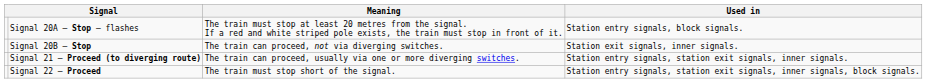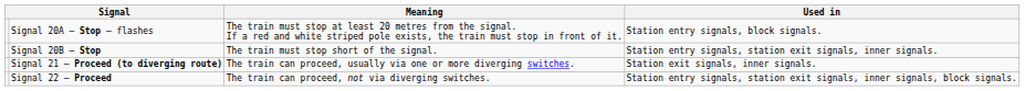 <table class="wikitable">
 <tr>
 <th colspan="2">Signal</th>
 <th>Meaning</th>
 <th>Used in</th>
 </tr>
 <tr>
 <td></td>
 <td>Signal 20A – <strong>Stop</strong> – flashes</td>
 <td>The train must stop at least 20 metres from the signal.<br>If a red and white striped pole exists, the train must stop in front of it.</td>
 <td>Station entry signals, block signals.</td>
 </tr>
 <tr>
 <td> </td>
 <td>Signal 20B – <strong>Stop</strong></td>
-<td>The train can proceed, <em>not</em> via diverging switches.</td>
-<td>Station exit signals, inner signals.</td>
+<td>The train must stop short of the signal.</td>
+<td>Station entry signals, station exit signals, inner signals.</td>
 </tr>
 <tr>
 <td> </td>
 <td>Signal 21 – <strong>Proceed (to diverging route)</strong></td>
 <td>The train can proceed, usually via one or more diverging <a href='#'>switches</a>.</td>
-<td>Station entry signals, station exit signals, inner signals.</td>
+<td>Station exit signals, inner signals.</td>
 </tr>
 <tr>
 <td></td>
 <td>Signal 22 – <strong>Proceed</strong></td>
-<td>The train must stop short of the signal.</td>
+<td>The train can proceed, <em>not</em> via diverging switches.</td>
 <td>Station entry signals, station exit signals, inner signals, block signals.</td>
 </tr>
 </table>
